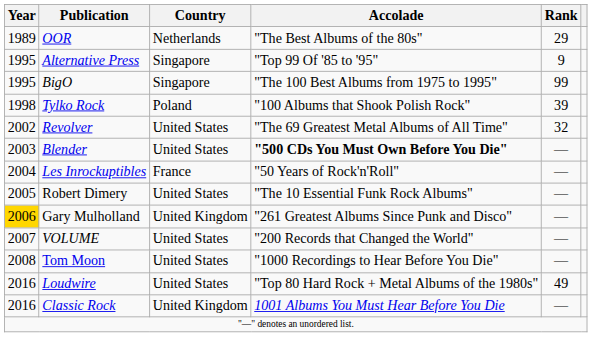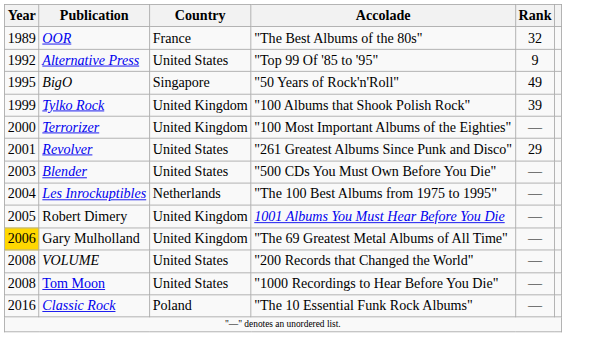 <table class="wikitable sortable" style="margin:0em 1em 1em 0pt">
 <tr>
 <th>Year</th>
 <th>Publication</th>
 <th>Country</th>
 <th>Accolade</th>
 <th>Rank</th>
 <th class=unsortable></th>
 </tr>
 <tr>
 <td align=center>1989</td>
 <td><em><a href='#'>OOR</a></em></td>
-<td>Netherlands</td>
+<td>France</td>
 <td>"The Best Albums of the 80s"</td>
-<td align=center>29</td>
+<td align=center>32</td>
 <td></td>
 </tr>
 <tr>
-<td align=center>1995</td>
+<td align=center>1992</td>
 <td><em><a href='#'>Alternative Press</a></em></td>
-<td>Singapore</td>
+<td>United States</td>
 <td>"Top 99 Of '85 to '95"</td>
 <td align=center>9</td>
 <td></td>
 </tr>
 <tr>
 <td align=center>1995</td>
 <td><em>BigO</em></td>
 <td>Singapore</td>
-<td>"The 100 Best Albums from 1975 to 1995"</td>
-<td align=center>99</td>
+<td>"50 Years of Rock'n'Roll"</td>
+<td align=center>49</td>
 <td></td>
 </tr>
 <tr>
-<td align=center>1998</td>
+<td align=center>1999</td>
 <td><em><a href='#'>Tylko Rock</a></em></td>
-<td>Poland</td>
+<td>United Kingdom</td>
 <td>"100 Albums that Shook Polish Rock"</td>
 <td align=center>39</td>
 <td></td>
 </tr>
 <tr>
-<td align=center>2002</td>
+<td align=center>2000</td>
+<td><em><a href='#'>Terrorizer</a></em></td>
+<td>United Kingdom</td>
+<td>"100 Most Important Albums of the Eighties"</td>
+<td align=center>—</td>
+<td></td>
+</tr>
+<tr>
+<td align=center>2001</td>
 <td><em><a href='#'>Revolver</a></em></td>
 <td>United States</td>
-<td>"The 69 Greatest Metal Albums of All Time"</td>
-<td align=center>32</td>
+<td>"261 Greatest Albums Since Punk and Disco"</td>
+<td align=center>29</td>
 <td></td>
 </tr>
 <tr>
 <td align=center>2003</td>
 <td><em><a href='#'>Blender</a></em></td>
 <td>United States</td>
-<td><strong>"500 CDs You Must Own Before You Die"</strong></td>
+<td>"500 CDs You Must Own Before You Die"</td>
 <td align=center>—</td>
 <td></td>
 </tr>
 <tr>
 <td align=center>2004</td>
 <td><em><a href='#'>Les Inrockuptibles</a></em></td>
-<td>France</td>
-<td>"50 Years of Rock'n'Roll"</td>
+<td>Netherlands</td>
+<td>"The 100 Best Albums from 1975 to 1995"</td>
 <td align=center>—</td>
 <td></td>
 </tr>
 <tr>
 <td align=center>2005</td>
 <td>Robert Dimery</td>
-<td>United States</td>
-<td>"The 10 Essential Funk Rock Albums"</td>
+<td>United Kingdom</td>
+<td><em><a href='#'>1001 Albums You Must Hear Before You Die</a></em></td>
 <td align=center>—</td>
 <td></td>
 </tr>
 <tr>
 <td align=center style="background: gold;">2006</td>
 <td>Gary Mulholland</td>
 <td>United Kingdom</td>
-<td>"261 Greatest Albums Since Punk and Disco"</td>
+<td>"The 69 Greatest Metal Albums of All Time"</td>
 <td align=center>—</td>
 <td></td>
 </tr>
 <tr>
-<td align=center>2007</td>
+<td align=center>2008</td>
 <td><em>VOLUME</em></td>
 <td>United States</td>
 <td>"200 Records that Changed the World"</td>
 <td align=center>—</td>
 <td></td>
 </tr>
 <tr>
 <td align=center>2008</td>
 <td><a href='#'>Tom Moon</a></td>
 <td>United States</td>
 <td>"1000 Recordings to Hear Before You Die"</td>
 <td align=center>—</td>
 <td></td>
 </tr>
 <tr>
 <td align=center>2016</td>
-<td><em><a href='#'>Loudwire</a></em></td>
-<td>United States</td>
-<td>"Top 80 Hard Rock + Metal Albums of the 1980s"</td>
-<td align=center>49</td>
-<td></td>
-</tr>
-<tr>
-<td align=center>2016</td>
 <td><em><a href='#'>Classic Rock</a></em></td>
-<td>United Kingdom</td>
-<td><em><a href='#'>1001 Albums You Must Hear Before You Die</a></em></td>
+<td>Poland</td>
+<td>"The 10 Essential Funk Rock Albums"</td>
 <td align=center>—</td>
 <td></td>
 </tr>
 <tr class="sortbottom">
 <td colspan=6 style=font-size:8pt; align=center>"—" denotes an unordered list.</td>
 </tr>
 </table>
